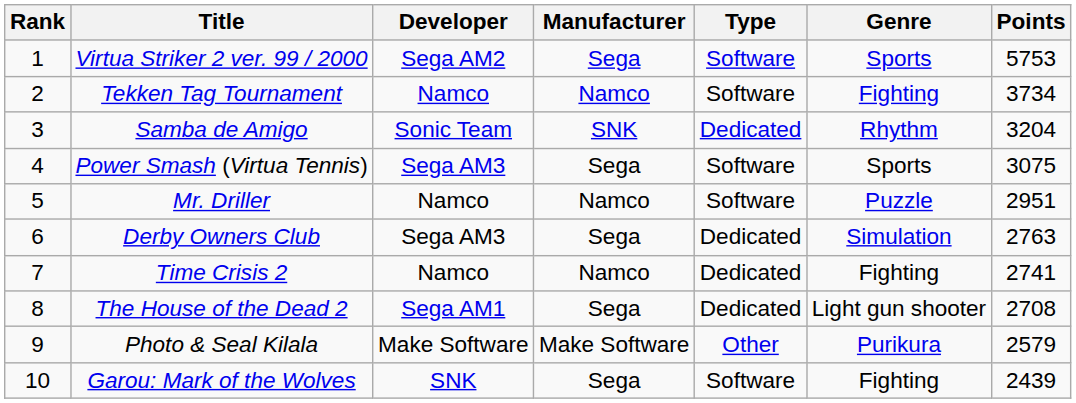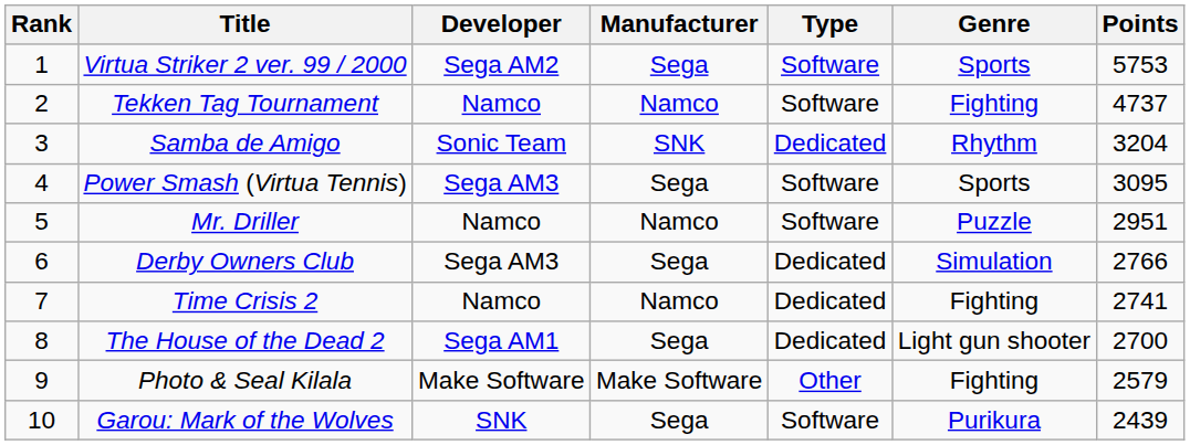 <table class="wikitable sortable" style="text-align:center">
 <tr>
 <th>Rank</th>
 <th>Title</th>
 <th>Developer</th>
 <th>Manufacturer</th>
 <th>Type</th>
 <th>Genre</th>
 <th>Points</th>
 </tr>
 <tr>
 <td>1</td>
 <td><em><a href='#'>Virtua Striker 2 ver. 99 / 2000</a></em></td>
 <td><a href='#'>Sega AM2</a></td>
 <td><a href='#'>Sega</a></td>
 <td><a href='#'>Software</a></td>
 <td><a href='#'>Sports</a></td>
 <td>5753</td>
 </tr>
 <tr>
 <td>2</td>
 <td><em><a href='#'>Tekken Tag Tournament</a></em></td>
 <td><a href='#'>Namco</a></td>
 <td><a href='#'>Namco</a></td>
 <td>Software</td>
 <td><a href='#'>Fighting</a></td>
-<td>3734</td>
+<td>4737</td>
 </tr>
 <tr>
 <td>3</td>
 <td><em><a href='#'>Samba de Amigo</a></em></td>
 <td><a href='#'>Sonic Team</a></td>
 <td><a href='#'>SNK</a></td>
 <td><a href='#'>Dedicated</a></td>
 <td><a href='#'>Rhythm</a></td>
 <td>3204</td>
 </tr>
 <tr>
 <td>4</td>
 <td><a href='#'><em>Power Smash</em></a> (<em>Virtua Tennis</em>)</td>
 <td><a href='#'>Sega AM3</a></td>
 <td>Sega</td>
 <td>Software</td>
 <td>Sports</td>
-<td>3075</td>
+<td>3095</td>
 </tr>
 <tr>
 <td>5</td>
 <td><a href='#'><em>Mr. Driller</em></a></td>
 <td>Namco</td>
 <td>Namco</td>
 <td>Software</td>
 <td><a href='#'>Puzzle</a></td>
 <td>2951</td>
 </tr>
 <tr>
 <td>6</td>
 <td><em><a href='#'>Derby Owners Club</a></em></td>
 <td>Sega AM3</td>
 <td>Sega</td>
 <td>Dedicated</td>
 <td><a href='#'>Simulation</a></td>
-<td>2763</td>
+<td>2766</td>
 </tr>
 <tr>
 <td>7</td>
 <td><em><a href='#'>Time Crisis 2</a></em></td>
 <td>Namco</td>
 <td>Namco</td>
 <td>Dedicated</td>
 <td>Fighting</td>
 <td>2741</td>
 </tr>
 <tr>
 <td>8</td>
 <td><em><a href='#'>The House of the Dead 2</a></em></td>
 <td><a href='#'>Sega AM1</a></td>
 <td>Sega</td>
 <td>Dedicated</td>
 <td>Light gun shooter</td>
-<td>2708</td>
+<td>2700</td>
 </tr>
 <tr>
 <td>9</td>
 <td><em>Photo & Seal Kilala</em></td>
 <td>Make Software</td>
 <td>Make Software</td>
 <td><a href='#'>Other</a></td>
-<td><a href='#'>Purikura</a></td>
+<td>Fighting</td>
 <td>2579</td>
 </tr>
 <tr>
 <td>10</td>
 <td><em><a href='#'>Garou: Mark of the Wolves</a></em></td>
 <td><a href='#'>SNK</a></td>
 <td>Sega</td>
 <td>Software</td>
-<td>Fighting</td>
+<td><a href='#'>Purikura</a></td>
 <td>2439</td>
 </tr>
 </table>
